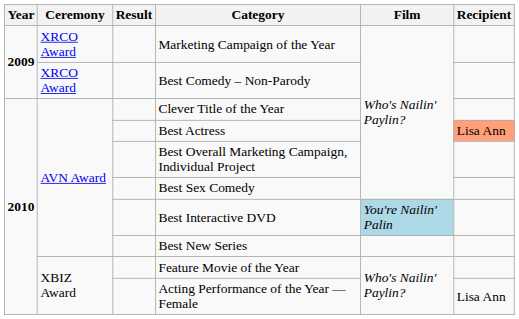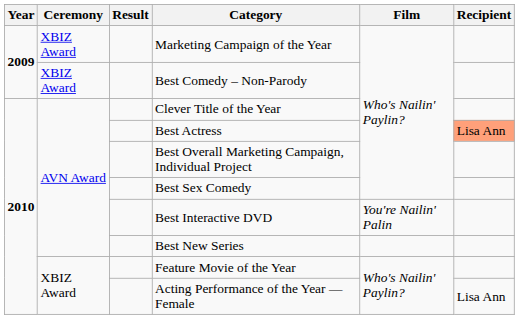 <table class="wikitable">
 <tr>
 <th>Year</th>
 <th>Ceremony</th>
 <th>Result</th>
 <th>Category</th>
 <th>Film</th>
 <th>Recipient</th>
 </tr>
 <tr>
 <td rowspan="2"><strong>2009</strong></td>
-<td><a href='#'>XRCO Award</a></td>
+<td><a href='#'>XBIZ Award</a></td>
 <td></td>
 <td>Marketing Campaign of the Year</td>
 <td rowspan="6"><em>Who's Nailin' Paylin?</em></td>
 <td></td>
 </tr>
 <tr>
-<td><a href='#'>XRCO Award</a></td>
+<td><a href='#'>XBIZ Award</a></td>
 <td></td>
 <td>Best Comedy – Non-Parody</td>
 <td></td>
 </tr>
 <tr>
 <td rowspan="8"><strong>2010</strong></td>
 <td rowspan="6"><a href='#'>AVN Award</a></td>
 <td></td>
 <td>Clever Title of the Year</td>
 <td></td>
 </tr>
 <tr>
 <td></td>
 <td>Best Actress</td>
 <td style="background: lightsalmon;">Lisa Ann</td>
 </tr>
 <tr>
 <td></td>
 <td>Best Overall Marketing Campaign, Individual Project</td>
 <td></td>
 </tr>
 <tr>
 <td></td>
 <td>Best Sex Comedy</td>
 <td></td>
 </tr>
 <tr>
 <td></td>
 <td>Best Interactive DVD</td>
-<td style="background: lightblue;"><em>You're Nailin' Palin</em></td>
+<td><em>You're Nailin' Palin</em></td>
 <td></td>
 </tr>
 <tr>
 <td></td>
 <td>Best New Series</td>
 <td></td>
 <td></td>
 </tr>
 <tr>
 <td rowspan="2">XBIZ Award</td>
 <td></td>
 <td>Feature Movie of the Year</td>
 <td rowspan="2"><em>Who's Nailin' Paylin?</em></td>
 <td></td>
 </tr>
 <tr>
 <td></td>
 <td>Acting Performance of the Year — Female</td>
 <td>Lisa Ann</td>
 </tr>
 </table>
